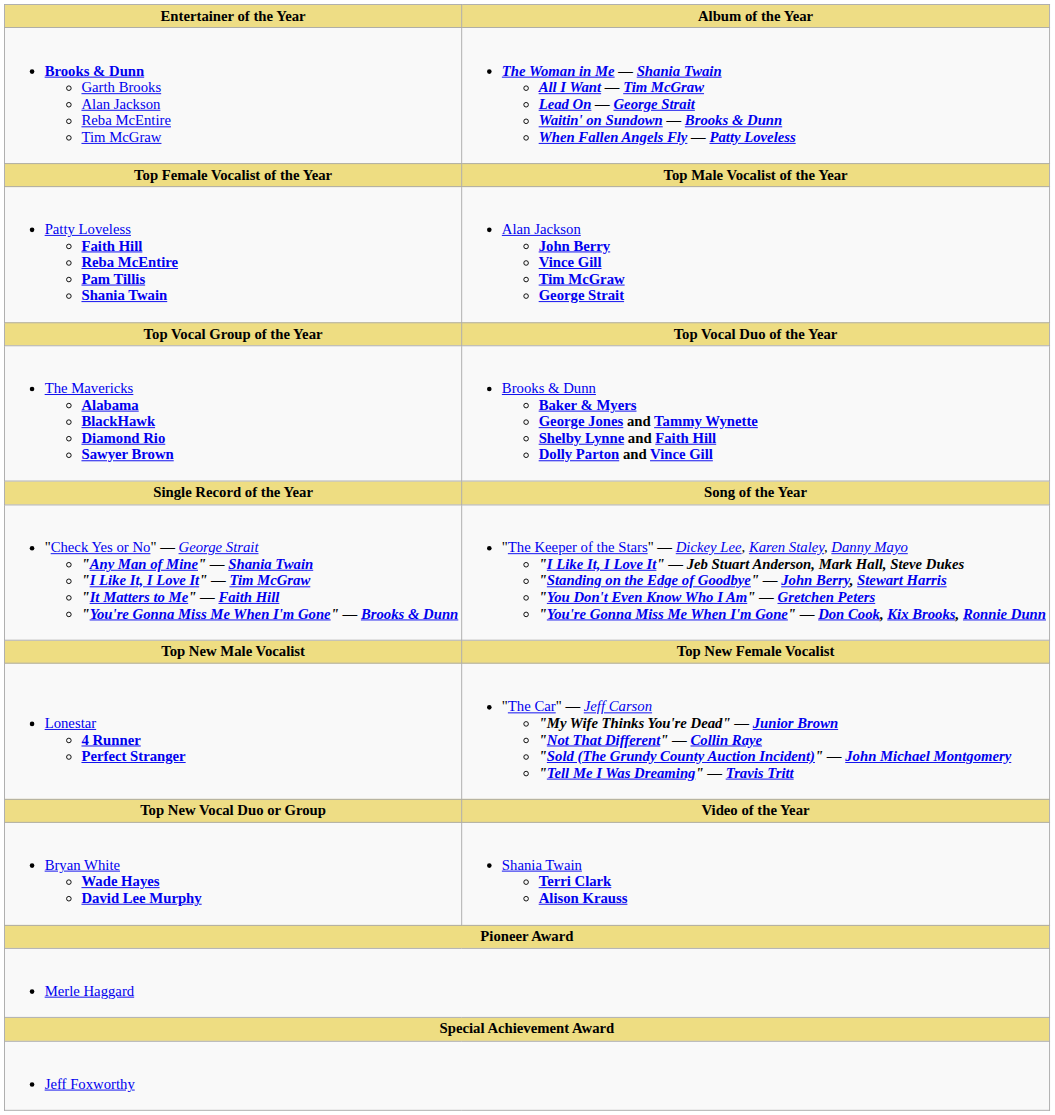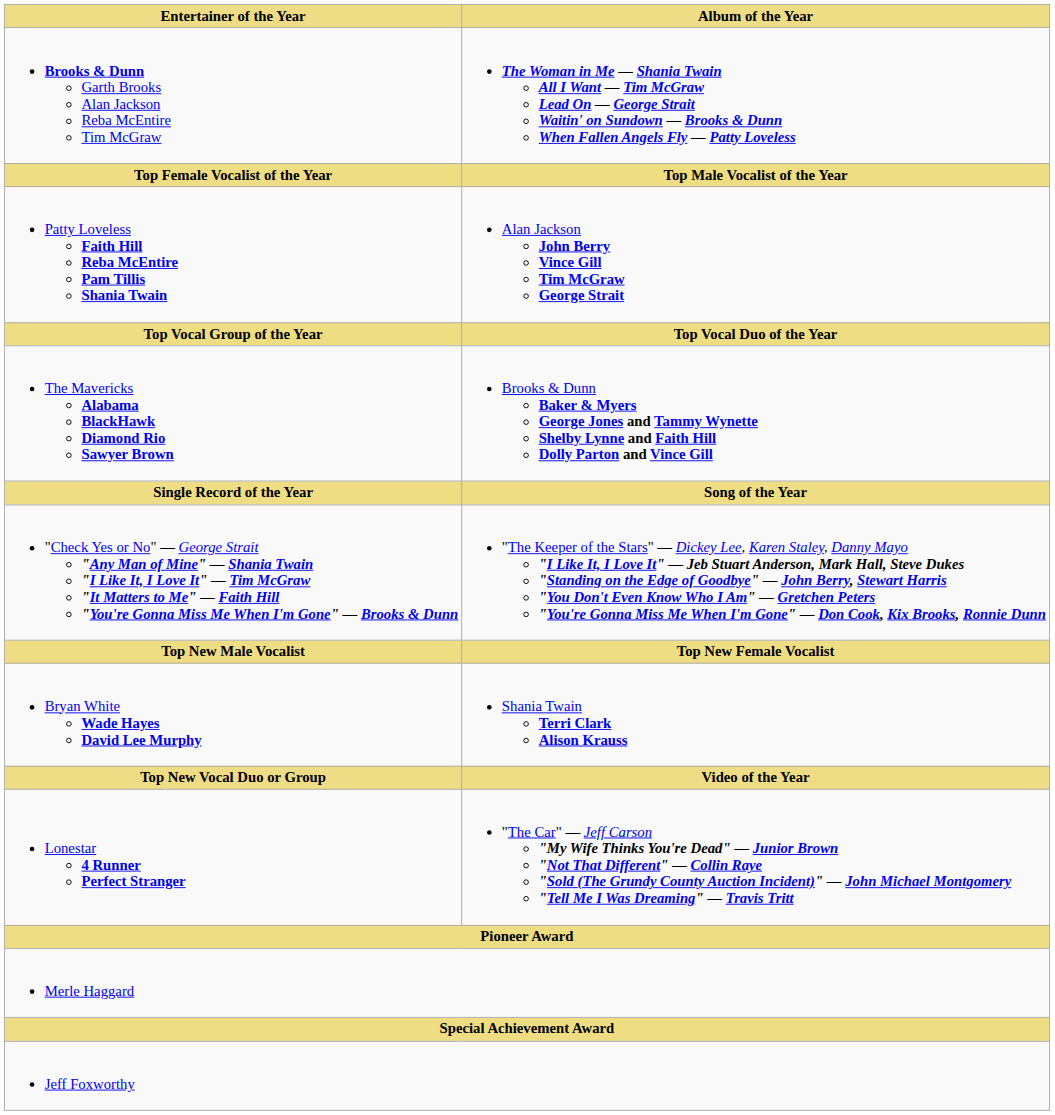 <table class="wikitable">
 <tr>
 <th style="background:#EEDD85; width=50%">Entertainer of the Year</th>
 <th style="background:#EEDD85; width=50%">Album of the Year</th>
 </tr>
 <tr>
 <td style="vertical-align:top"><br><ul><li><strong><a href='#'>Brooks & Dunn</a></strong><ul><li><a href='#'>Garth Brooks</a></li><li><a href='#'>Alan Jackson</a></li><li><a href='#'>Reba McEntire</a></li><li><a href='#'>Tim McGraw</a></li></ul></li></ul></td>
 <td style="vertical-align:top"><br><ul><li><strong><em><a href='#'>The Woman in Me</a><em> — <a href='#'>Shania Twain</a><strong><ul><li></em><a href='#'>All I Want</a><em> — <a href='#'>Tim McGraw</a></li><li></em><a href='#'>Lead On</a><em> — <a href='#'>George Strait</a></li><li></em><a href='#'>Waitin' on Sundown</a><em> — <a href='#'>Brooks & Dunn</a></li><li></em><a href='#'>When Fallen Angels Fly</a><em> — <a href='#'>Patty Loveless</a></li></ul></li></ul></td>
 </tr>
 <tr>
 <th style="background:#EEDD82; width=50%">Top Female Vocalist of the Year</th>
 <th style="background:#EEDD82; width=50%">Top Male Vocalist of the Year</th>
 </tr>
 <tr>
 <td style="vertical-align:top"><br><ul><li></strong><a href='#'>Patty Loveless</a><strong><ul><li><a href='#'>Faith Hill</a></li><li><a href='#'>Reba McEntire</a></li><li><a href='#'>Pam Tillis</a></li><li><a href='#'>Shania Twain</a></li></ul></li></ul></td>
 <td style="vertical-align:top"><br><ul><li></strong><a href='#'>Alan Jackson</a><strong><ul><li><a href='#'>John Berry</a></li><li><a href='#'>Vince Gill</a></li><li><a href='#'>Tim McGraw</a></li><li><a href='#'>George Strait</a></li></ul></li></ul></td>
 </tr>
 <tr>
 <th style="background:#EEDD82; width=50%">Top Vocal Group of the Year</th>
 <th style="background:#EEDD82; width=50%">Top Vocal Duo of the Year</th>
 </tr>
 <tr>
 <td style="vertical-align:top"><br><ul><li></strong><a href='#'>The Mavericks</a><strong><ul><li><a href='#'>Alabama</a></li><li><a href='#'>BlackHawk</a></li><li><a href='#'>Diamond Rio</a></li><li><a href='#'>Sawyer Brown</a></li></ul></li></ul></td>
 <td style="vertical-align:top"><br><ul><li></strong><a href='#'>Brooks & Dunn</a><strong><ul><li><a href='#'>Baker & Myers</a></li><li><a href='#'>George Jones</a> and <a href='#'>Tammy Wynette</a></li><li><a href='#'>Shelby Lynne</a> and <a href='#'>Faith Hill</a></li><li><a href='#'>Dolly Parton</a> and <a href='#'>Vince Gill</a></li></ul></li></ul></td>
 </tr>
 <tr>
 <th style="background:#EEDD82; width=50%">Single Record of the Year</th>
 <th style="background:#EEDD82; width=50%">Song of the Year</th>
 </tr>
 <tr>
 <td style="vertical-align:top"><br><ul><li></strong>"<a href='#'>Check Yes or No</a>"<strong> </em>—<em> </strong><a href='#'>George Strait</a><strong><ul><li>"<a href='#'>Any Man of Mine</a>" </em>—<em> <a href='#'>Shania Twain</a></li><li>"<a href='#'>I Like It, I Love It</a>" </em>—<em> <a href='#'>Tim McGraw</a></li><li>"<a href='#'>It Matters to Me</a>" </em>—<em> <a href='#'>Faith Hill</a></li><li>"<a href='#'>You're Gonna Miss Me When I'm Gone</a>" </em>—<em> <a href='#'>Brooks & Dunn</a></li></ul></li></ul></td>
 <td style="vertical-align:top"><br><ul><li></strong>"<a href='#'>The Keeper of the Stars</a>"<strong> </em>—<em> </strong><a href='#'>Dickey Lee</a>, <a href='#'>Karen Staley</a>, <a href='#'>Danny Mayo</a><strong><ul><li>"<a href='#'>I Like It, I Love It</a>" </em>—<em> Jeb Stuart Anderson, Mark Hall, Steve Dukes</li><li>"<a href='#'>Standing on the Edge of Goodbye</a>" </em>—<em> <a href='#'>John Berry</a>, <a href='#'>Stewart Harris</a></li><li>"<a href='#'>You Don't Even Know Who I Am</a>" </em>—<em> <a href='#'>Gretchen Peters</a></li><li>"<a href='#'>You're Gonna Miss Me When I'm Gone</a>" </em>—<em> <a href='#'>Don Cook</a>, <a href='#'>Kix Brooks</a>, <a href='#'>Ronnie Dunn</a></li></ul></li></ul></td>
 </tr>
 <tr>
 <th style="background:#EEDD82; width=50%">Top New Male Vocalist</th>
 <th style="background:#EEDD82; width=50%">Top New Female Vocalist</th>
 </tr>
 <tr>
-<td><br><ul><li></strong><a href='#'>Lonestar</a><strong><ul><li><a href='#'>4 Runner</a></li><li><a href='#'>Perfect Stranger</a></li></ul></li></ul></td>
-<td><br><ul><li></strong>"<a href='#'>The Car</a>"<strong> </em>—<em> </strong><a href='#'>Jeff Carson</a><strong><ul><li>"My Wife Thinks You're Dead" </em>—<em> <a href='#'>Junior Brown</a></li><li>"<a href='#'>Not That Different</a>" </em>—<em> <a href='#'>Collin Raye</a></li><li>"<a href='#'>Sold (The Grundy County Auction Incident)</a>" </em>—<em> <a href='#'>John Michael Montgomery</a></li><li>"<a href='#'>Tell Me I Was Dreaming</a>" </em>—<em> <a href='#'>Travis Tritt</a></li></ul></li></ul></td>
+<td style="vertical-align:top"><br><ul><li></strong><a href='#'>Bryan White</a><strong><ul><li><a href='#'>Wade Hayes</a></li><li><a href='#'>David Lee Murphy</a></li></ul></li></ul></td>
+<td style="vertical-align:top"><br><ul><li></strong><a href='#'>Shania Twain</a><strong><ul><li><a href='#'>Terri Clark</a></li><li><a href='#'>Alison Krauss</a></li></ul></li></ul></td>
 </tr>
 <tr>
 <th style="background:#EEDD85; width=50%">Top New Vocal Duo or Group</th>
 <th style="background:#EEDD85; width=50%">Video of the Year</th>
 </tr>
 <tr>
-<td style="vertical-align:top"><br><ul><li></strong><a href='#'>Bryan White</a><strong><ul><li><a href='#'>Wade Hayes</a></li><li><a href='#'>David Lee Murphy</a></li></ul></li></ul></td>
-<td style="vertical-align:top"><br><ul><li></strong><a href='#'>Shania Twain</a><strong><ul><li><a href='#'>Terri Clark</a></li><li><a href='#'>Alison Krauss</a></li></ul></li></ul></td>
+<td><br><ul><li></strong><a href='#'>Lonestar</a><strong><ul><li><a href='#'>4 Runner</a></li><li><a href='#'>Perfect Stranger</a></li></ul></li></ul></td>
+<td><br><ul><li></strong>"<a href='#'>The Car</a>"<strong> </em>—<em> </strong><a href='#'>Jeff Carson</a><strong><ul><li>"My Wife Thinks You're Dead" </em>—<em> <a href='#'>Junior Brown</a></li><li>"<a href='#'>Not That Different</a>" </em>—<em> <a href='#'>Collin Raye</a></li><li>"<a href='#'>Sold (The Grundy County Auction Incident)</a>" </em>—<em> <a href='#'>John Michael Montgomery</a></li><li>"<a href='#'>Tell Me I Was Dreaming</a>" </em>—<em> <a href='#'>Travis Tritt</a></li></ul></li></ul></td>
 </tr>
 <tr>
 <th colspan="2" style="background:#EEDD82; width=50%">Pioneer Award</th>
 </tr>
 <tr>
 <td colspan="2"><br><ul><li></strong><a href='#'>Merle Haggard</a><strong></li></ul></td>
 </tr>
 <tr>
 <th colspan="2" style="background:#EEDD82; width=50%">Special Achievement Award</th>
 </tr>
 <tr>
 <td colspan="2"><br><ul><li></strong><a href='#'>Jeff Foxworthy</a><strong></li></ul></td>
 </tr>
 </table>
